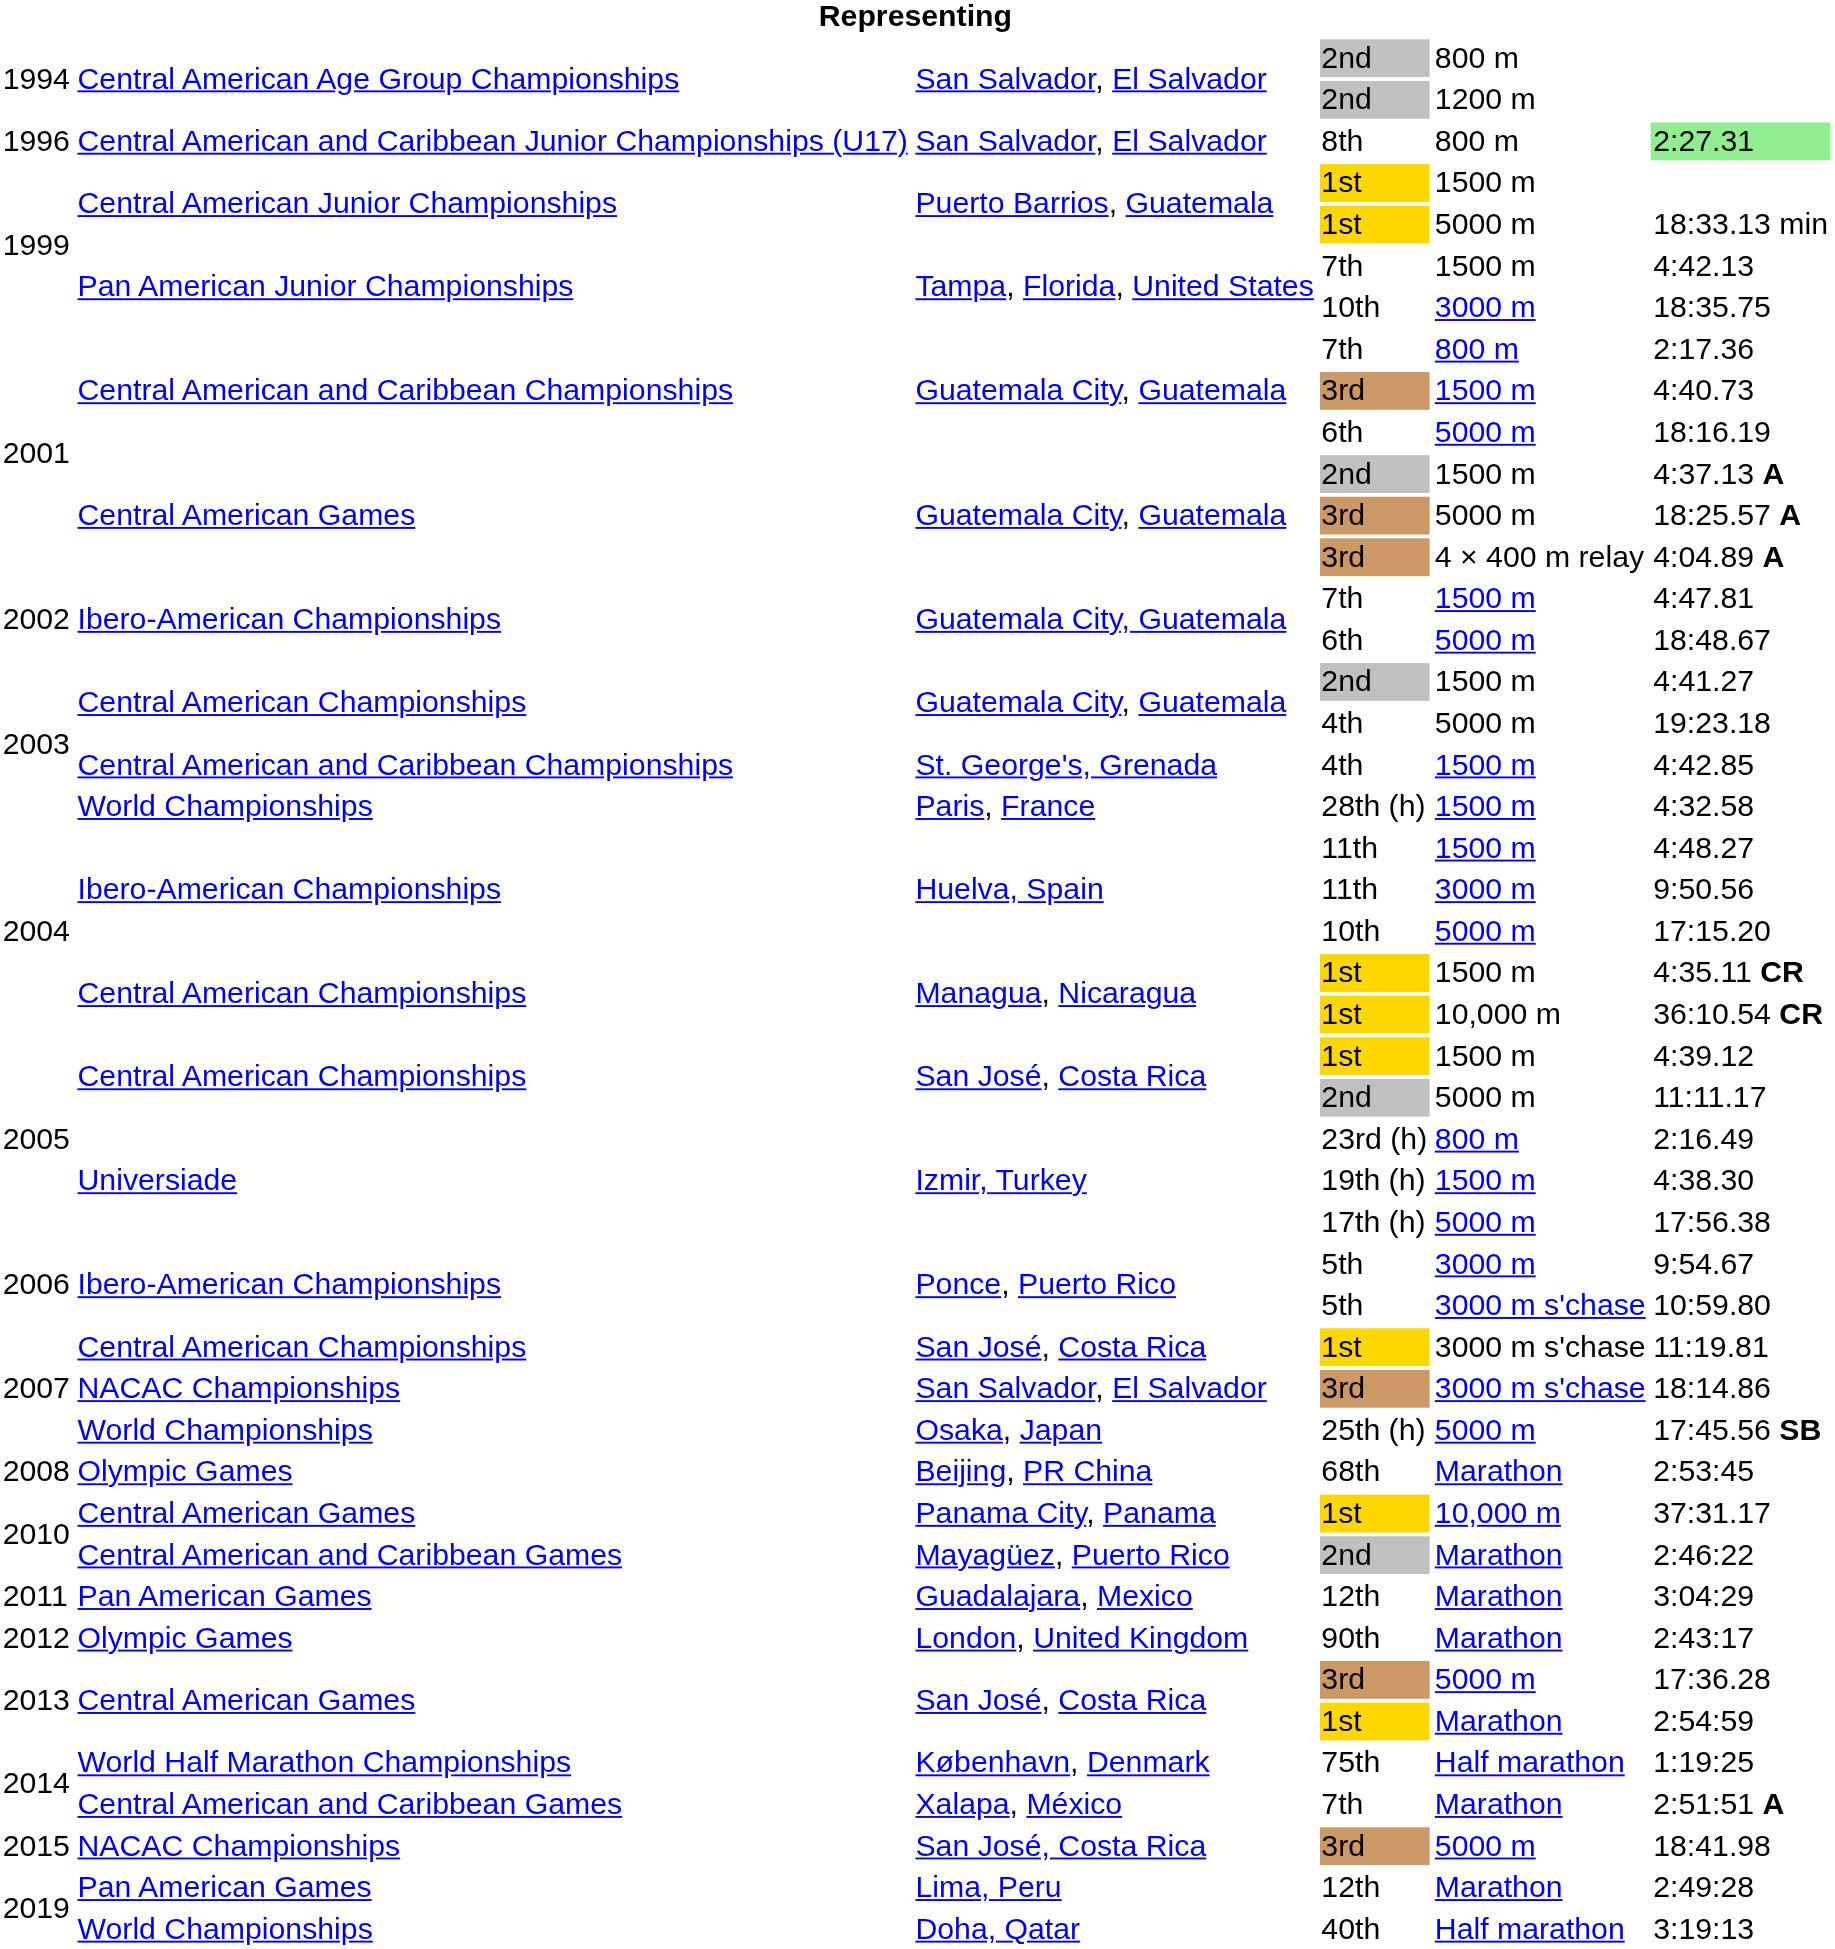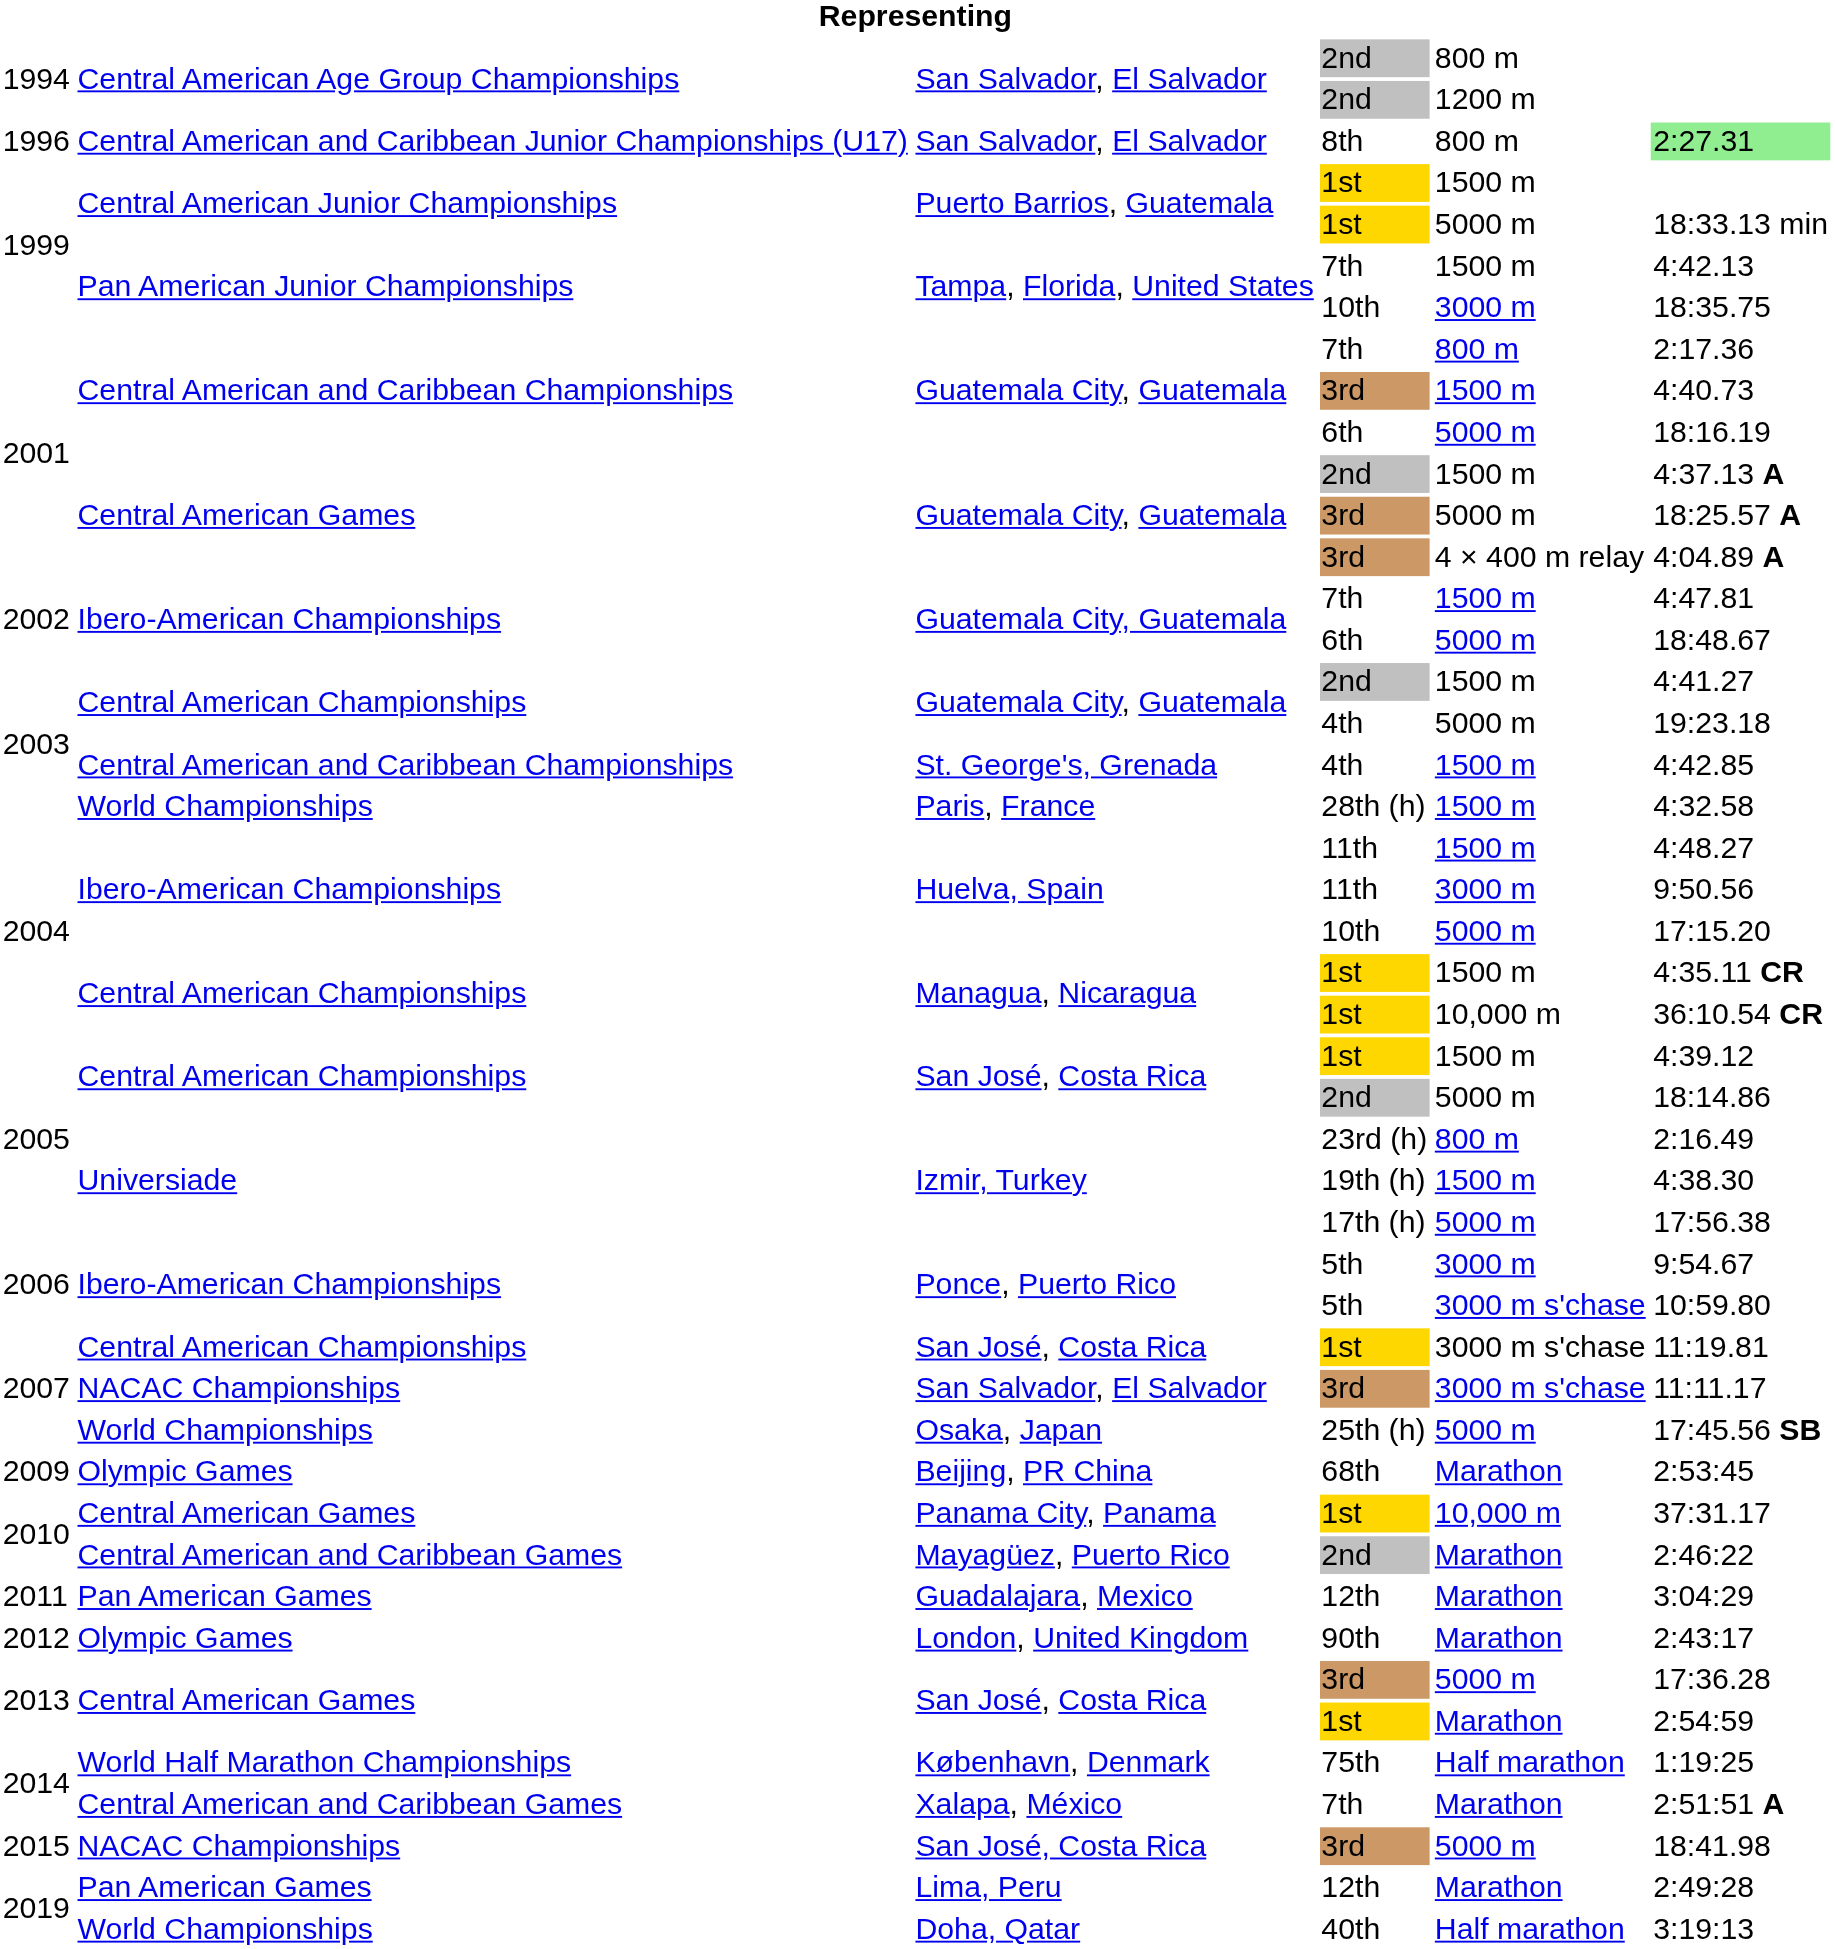 <table>
 <tr>
 <th colspan="6">Representing </th>
 </tr>
 <tr>
 <td rowspan=2>1994</td>
 <td rowspan=2><a href='#'>Central American Age Group Championships</a></td>
 <td rowspan=2><a href='#'>San Salvador</a>, <a href='#'>El Salvador</a></td>
 <td bgcolor=silver>2nd</td>
 <td>800 m</td>
 <td></td>
 </tr>
 <tr>
 <td bgcolor=silver>2nd</td>
 <td>1200 m</td>
 <td></td>
 </tr>
 <tr>
 <td>1996</td>
 <td><a href='#'>Central American and Caribbean Junior Championships (U17)</a></td>
 <td><a href='#'>San Salvador</a>, <a href='#'>El Salvador</a></td>
 <td>8th</td>
 <td>800 m</td>
 <td style="background: lightgreen;">2:27.31</td>
 </tr>
 <tr>
 <td rowspan=4>1999</td>
 <td rowspan=2><a href='#'>Central American Junior Championships</a></td>
 <td rowspan=2><a href='#'>Puerto Barrios</a>, <a href='#'>Guatemala</a></td>
 <td bgcolor=gold>1st</td>
 <td>1500 m</td>
 <td></td>
 </tr>
 <tr>
 <td bgcolor=gold>1st</td>
 <td>5000 m</td>
 <td>18:33.13 min</td>
 </tr>
 <tr>
 <td rowspan=2><a href='#'>Pan American Junior Championships</a></td>
 <td rowspan=2><a href='#'>Tampa</a>, <a href='#'>Florida</a>, <a href='#'>United States</a></td>
 <td>7th</td>
 <td>1500 m</td>
 <td>4:42.13</td>
 </tr>
 <tr>
 <td>10th</td>
 <td><a href='#'>3000 m</a></td>
 <td>18:35.75</td>
 </tr>
 <tr>
 <td rowspan=6>2001</td>
 <td rowspan=3><a href='#'>Central American and Caribbean Championships</a></td>
 <td rowspan=3><a href='#'>Guatemala City</a>, <a href='#'>Guatemala</a></td>
 <td>7th</td>
 <td><a href='#'>800 m</a></td>
 <td>2:17.36</td>
 </tr>
 <tr>
 <td bgcolor=cc9966>3rd</td>
 <td><a href='#'>1500 m</a></td>
 <td>4:40.73</td>
 </tr>
 <tr>
 <td>6th</td>
 <td><a href='#'>5000 m</a></td>
 <td>18:16.19</td>
 </tr>
 <tr>
 <td rowspan = "3"><a href='#'>Central American Games</a></td>
 <td rowspan = "3"><a href='#'>Guatemala City</a>, <a href='#'>Guatemala</a></td>
 <td bgcolor=silver>2nd</td>
 <td>1500 m</td>
 <td>4:37.13 <strong>A</strong></td>
 </tr>
 <tr>
 <td bgcolor=cc9966>3rd</td>
 <td>5000 m</td>
 <td>18:25.57 <strong>A</strong></td>
 </tr>
 <tr>
 <td bgcolor=cc9966>3rd</td>
 <td>4 × 400 m relay</td>
 <td>4:04.89 <strong>A</strong></td>
 </tr>
 <tr>
 <td rowspan=2>2002</td>
 <td rowspan=2><a href='#'>Ibero-American Championships</a></td>
 <td rowspan=2><a href='#'>Guatemala City, Guatemala</a></td>
 <td>7th</td>
 <td><a href='#'>1500 m</a></td>
 <td>4:47.81</td>
 </tr>
 <tr>
 <td>6th</td>
 <td><a href='#'>5000 m</a></td>
 <td>18:48.67</td>
 </tr>
 <tr>
 <td rowspan = "4">2003</td>
 <td rowspan=2><a href='#'>Central American Championships</a></td>
 <td rowspan=2><a href='#'>Guatemala City</a>, <a href='#'>Guatemala</a></td>
 <td bgcolor=silver>2nd</td>
 <td>1500 m</td>
 <td>4:41.27</td>
 </tr>
 <tr>
 <td>4th</td>
 <td>5000 m</td>
 <td>19:23.18</td>
 </tr>
 <tr>
 <td><a href='#'>Central American and Caribbean Championships</a></td>
 <td><a href='#'>St. George's, Grenada</a></td>
 <td>4th</td>
 <td><a href='#'>1500 m</a></td>
 <td>4:42.85</td>
 </tr>
 <tr>
 <td><a href='#'>World Championships</a></td>
 <td><a href='#'>Paris</a>, <a href='#'>France</a></td>
 <td>28th (h)</td>
 <td><a href='#'>1500 m</a></td>
 <td>4:32.58</td>
 </tr>
 <tr>
 <td rowspan = "5">2004</td>
 <td rowspan = "3"><a href='#'>Ibero-American Championships</a></td>
 <td rowspan = "3"><a href='#'>Huelva, Spain</a></td>
 <td>11th</td>
 <td><a href='#'>1500 m</a></td>
 <td>4:48.27</td>
 </tr>
 <tr>
 <td>11th</td>
 <td><a href='#'>3000 m</a></td>
 <td>9:50.56</td>
 </tr>
 <tr>
 <td>10th</td>
 <td><a href='#'>5000 m</a></td>
 <td>17:15.20</td>
 </tr>
 <tr>
 <td rowspan = "2"><a href='#'>Central American Championships</a></td>
 <td rowspan = "2"><a href='#'>Managua</a>, <a href='#'>Nicaragua</a></td>
 <td bgcolor=gold>1st</td>
 <td>1500 m</td>
 <td>4:35.11 <strong>CR</strong></td>
 </tr>
 <tr>
 <td bgcolor=gold>1st</td>
 <td>10,000 m</td>
 <td>36:10.54 <strong>CR</strong></td>
 </tr>
 <tr>
 <td rowspan = "5">2005</td>
 <td rowspan = "2"><a href='#'>Central American Championships</a></td>
 <td rowspan = "2"><a href='#'>San José</a>, <a href='#'>Costa Rica</a></td>
 <td bgcolor=gold>1st</td>
 <td>1500 m</td>
 <td>4:39.12</td>
 </tr>
 <tr>
 <td bgcolor=silver>2nd</td>
 <td>5000 m</td>
-<td>11:11.17</td>
+<td>18:14.86</td>
 </tr>
 <tr>
 <td rowspan = "3"><a href='#'>Universiade</a></td>
 <td rowspan = "3"><a href='#'>Izmir, Turkey</a></td>
 <td>23rd (h)</td>
 <td><a href='#'>800 m</a></td>
 <td>2:16.49</td>
 </tr>
 <tr>
 <td>19th (h)</td>
 <td><a href='#'>1500 m</a></td>
 <td>4:38.30</td>
 </tr>
 <tr>
 <td>17th (h)</td>
 <td><a href='#'>5000 m</a></td>
 <td>17:56.38</td>
 </tr>
 <tr>
 <td rowspan = "2">2006</td>
 <td rowspan = "2"><a href='#'>Ibero-American Championships</a></td>
 <td rowspan = "2"><a href='#'>Ponce</a>, <a href='#'>Puerto Rico</a></td>
 <td>5th</td>
 <td><a href='#'>3000 m</a></td>
 <td>9:54.67</td>
 </tr>
 <tr>
 <td>5th</td>
 <td><a href='#'>3000 m s'chase</a></td>
 <td>10:59.80</td>
 </tr>
 <tr>
 <td rowspan = "3">2007</td>
 <td><a href='#'>Central American Championships</a></td>
 <td><a href='#'>San José</a>, <a href='#'>Costa Rica</a></td>
 <td bgcolor=gold>1st</td>
 <td>3000 m s'chase</td>
 <td>11:19.81</td>
 </tr>
 <tr>
 <td><a href='#'>NACAC Championships</a></td>
 <td><a href='#'>San Salvador</a>, <a href='#'>El Salvador</a></td>
 <td bgcolor=cc9966>3rd</td>
 <td><a href='#'>3000 m s'chase</a></td>
-<td>18:14.86</td>
+<td>11:11.17</td>
 </tr>
 <tr>
 <td><a href='#'>World Championships</a></td>
 <td><a href='#'>Osaka</a>, <a href='#'>Japan</a></td>
 <td>25th (h)</td>
 <td><a href='#'>5000 m</a></td>
 <td>17:45.56 <strong>SB</strong></td>
 </tr>
 <tr>
-<td>2008</td>
+<td>2009</td>
 <td><a href='#'>Olympic Games</a></td>
 <td><a href='#'>Beijing</a>, <a href='#'>PR China</a></td>
 <td>68th</td>
 <td><a href='#'>Marathon</a></td>
 <td>2:53:45</td>
 </tr>
 <tr>
 <td rowspan = "2">2010</td>
 <td><a href='#'>Central American Games</a></td>
 <td><a href='#'>Panama City</a>, <a href='#'>Panama</a></td>
 <td bgcolor=gold>1st</td>
 <td><a href='#'>10,000 m</a></td>
 <td>37:31.17</td>
 </tr>
 <tr>
 <td><a href='#'>Central American and Caribbean Games</a></td>
 <td><a href='#'>Mayagüez</a>, <a href='#'>Puerto Rico</a></td>
 <td bgcolor=silver>2nd</td>
 <td><a href='#'>Marathon</a></td>
 <td>2:46:22</td>
 </tr>
 <tr>
 <td>2011</td>
 <td><a href='#'>Pan American Games</a></td>
 <td><a href='#'>Guadalajara</a>, <a href='#'>Mexico</a></td>
 <td>12th</td>
 <td><a href='#'>Marathon</a></td>
 <td>3:04:29</td>
 </tr>
 <tr>
 <td>2012</td>
 <td><a href='#'>Olympic Games</a></td>
 <td><a href='#'>London</a>, <a href='#'>United Kingdom</a></td>
 <td>90th</td>
 <td><a href='#'>Marathon</a></td>
 <td>2:43:17</td>
 </tr>
 <tr>
 <td rowspan=2>2013</td>
 <td rowspan=2><a href='#'>Central American Games</a></td>
 <td rowspan=2><a href='#'>San José</a>, <a href='#'>Costa Rica</a></td>
 <td bgcolor="cc9966">3rd</td>
 <td><a href='#'>5000 m</a></td>
 <td>17:36.28</td>
 </tr>
 <tr>
 <td bgcolor=gold>1st</td>
 <td><a href='#'>Marathon</a></td>
 <td>2:54:59</td>
 </tr>
 <tr>
 <td rowspan=2>2014</td>
 <td><a href='#'>World Half Marathon Championships</a></td>
 <td><a href='#'>København</a>, <a href='#'>Denmark</a></td>
 <td>75th</td>
 <td><a href='#'>Half marathon</a></td>
 <td>1:19:25</td>
 </tr>
 <tr>
 <td><a href='#'>Central American and Caribbean Games</a></td>
 <td><a href='#'>Xalapa</a>, <a href='#'>México</a></td>
 <td>7th</td>
 <td><a href='#'>Marathon</a></td>
 <td>2:51:51 <strong>A</strong></td>
 </tr>
 <tr>
 <td>2015</td>
 <td><a href='#'>NACAC Championships</a></td>
 <td><a href='#'>San José, Costa Rica</a></td>
 <td bgcolor=cc9966>3rd</td>
 <td><a href='#'>5000 m</a></td>
 <td>18:41.98</td>
 </tr>
 <tr>
 <td rowspan=2>2019</td>
 <td><a href='#'>Pan American Games</a></td>
 <td><a href='#'>Lima, Peru</a></td>
 <td>12th</td>
 <td><a href='#'>Marathon</a></td>
 <td>2:49:28</td>
 </tr>
 <tr>
 <td><a href='#'>World Championships</a></td>
 <td><a href='#'>Doha, Qatar</a></td>
 <td>40th</td>
 <td><a href='#'>Half marathon</a></td>
 <td>3:19:13</td>
 </tr>
 </table>
